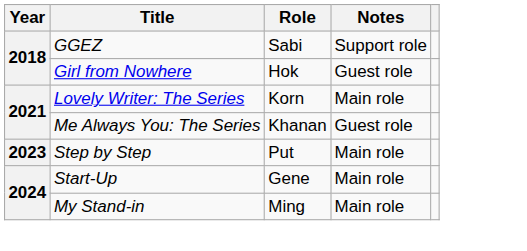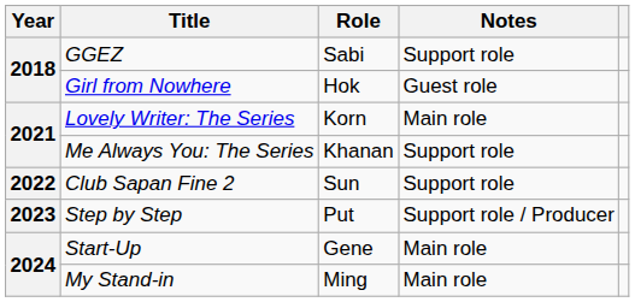 <table class="wikitable sortable plainrowheaders">
 <tr>
 <th scope="col">Year</th>
 <th scope="col">Title</th>
 <th scope="col">Role</th>
 <th class="unsortable" scope="col">Notes</th>
 <th class="unsortable" scope="col"></th>
 </tr>
 <tr>
 <th rowspan="2" scope="row">2018</th>
 <td><em>GGEZ</em></td>
 <td>Sabi</td>
 <td>Support role</td>
 <td style="text-align: center;"></td>
 </tr>
 <tr>
 <td><em><a href='#'>Girl from Nowhere</a></em></td>
 <td>Hok</td>
 <td>Guest role</td>
 <td style="text-align: center;"></td>
 </tr>
 <tr>
 <th rowspan="2" scope="row">2021</th>
 <td><em><a href='#'>Lovely Writer: The Series</a></em></td>
 <td>Korn</td>
 <td>Main role</td>
 <td style="text-align: center;"></td>
 </tr>
 <tr>
 <td><em>Me Always You: The Series</em></td>
 <td>Khanan</td>
-<td>Guest role</td>
+<td>Support role</td>
 <td style="text-align: center;"></td>
+</tr>
+<tr>
+<th rowspan="1" scope="row">2022</th>
+<td><em>Club Sapan Fine 2</em></td>
+<td>Sun</td>
+<td>Support role</td>
+<td></td>
 </tr>
 <tr>
 <th rowspan="1" scope="row">2023</th>
 <td><em>Step by Step</em></td>
 <td>Put</td>
-<td>Main role</td>
+<td>Support role / Producer</td>
 <td></td>
 </tr>
 <tr>
 <th rowspan="2" scope="row">2024</th>
 <td><em>Start-Up</em></td>
 <td>Gene</td>
 <td>Main role</td>
 <td></td>
 </tr>
 <tr>
 <td><em>My Stand-in</em></td>
 <td>Ming</td>
 <td>Main role</td>
 <td></td>
 </tr>
 </table>
